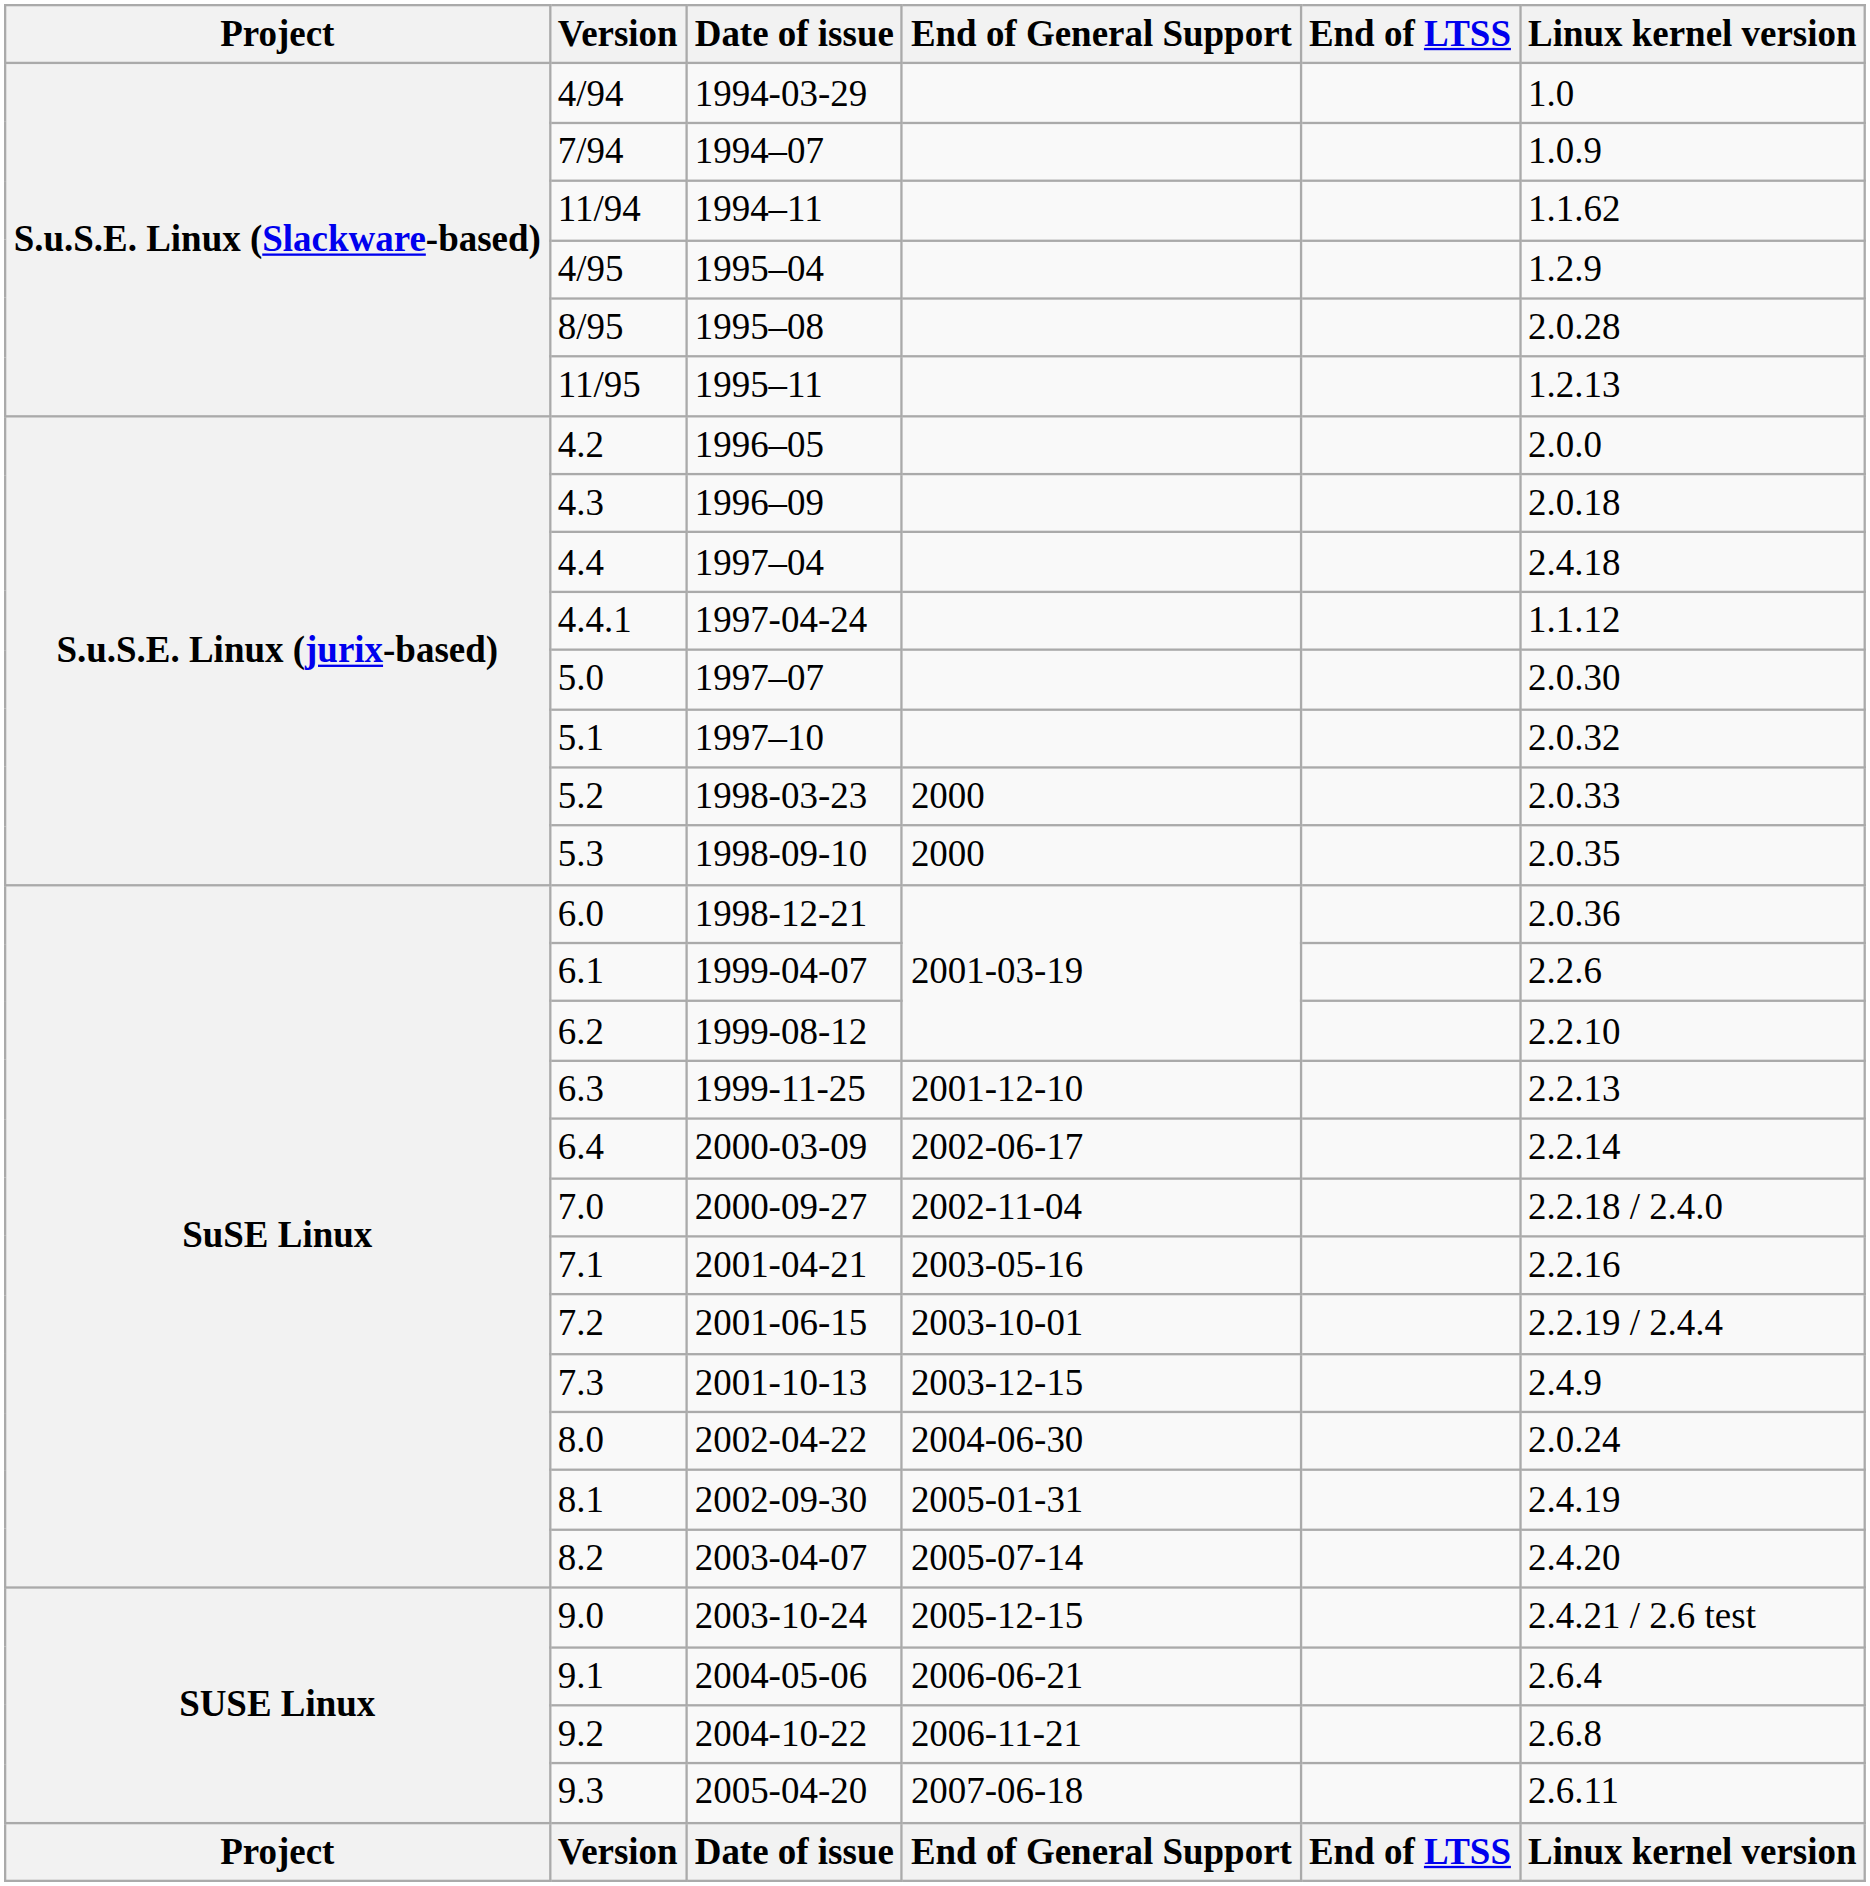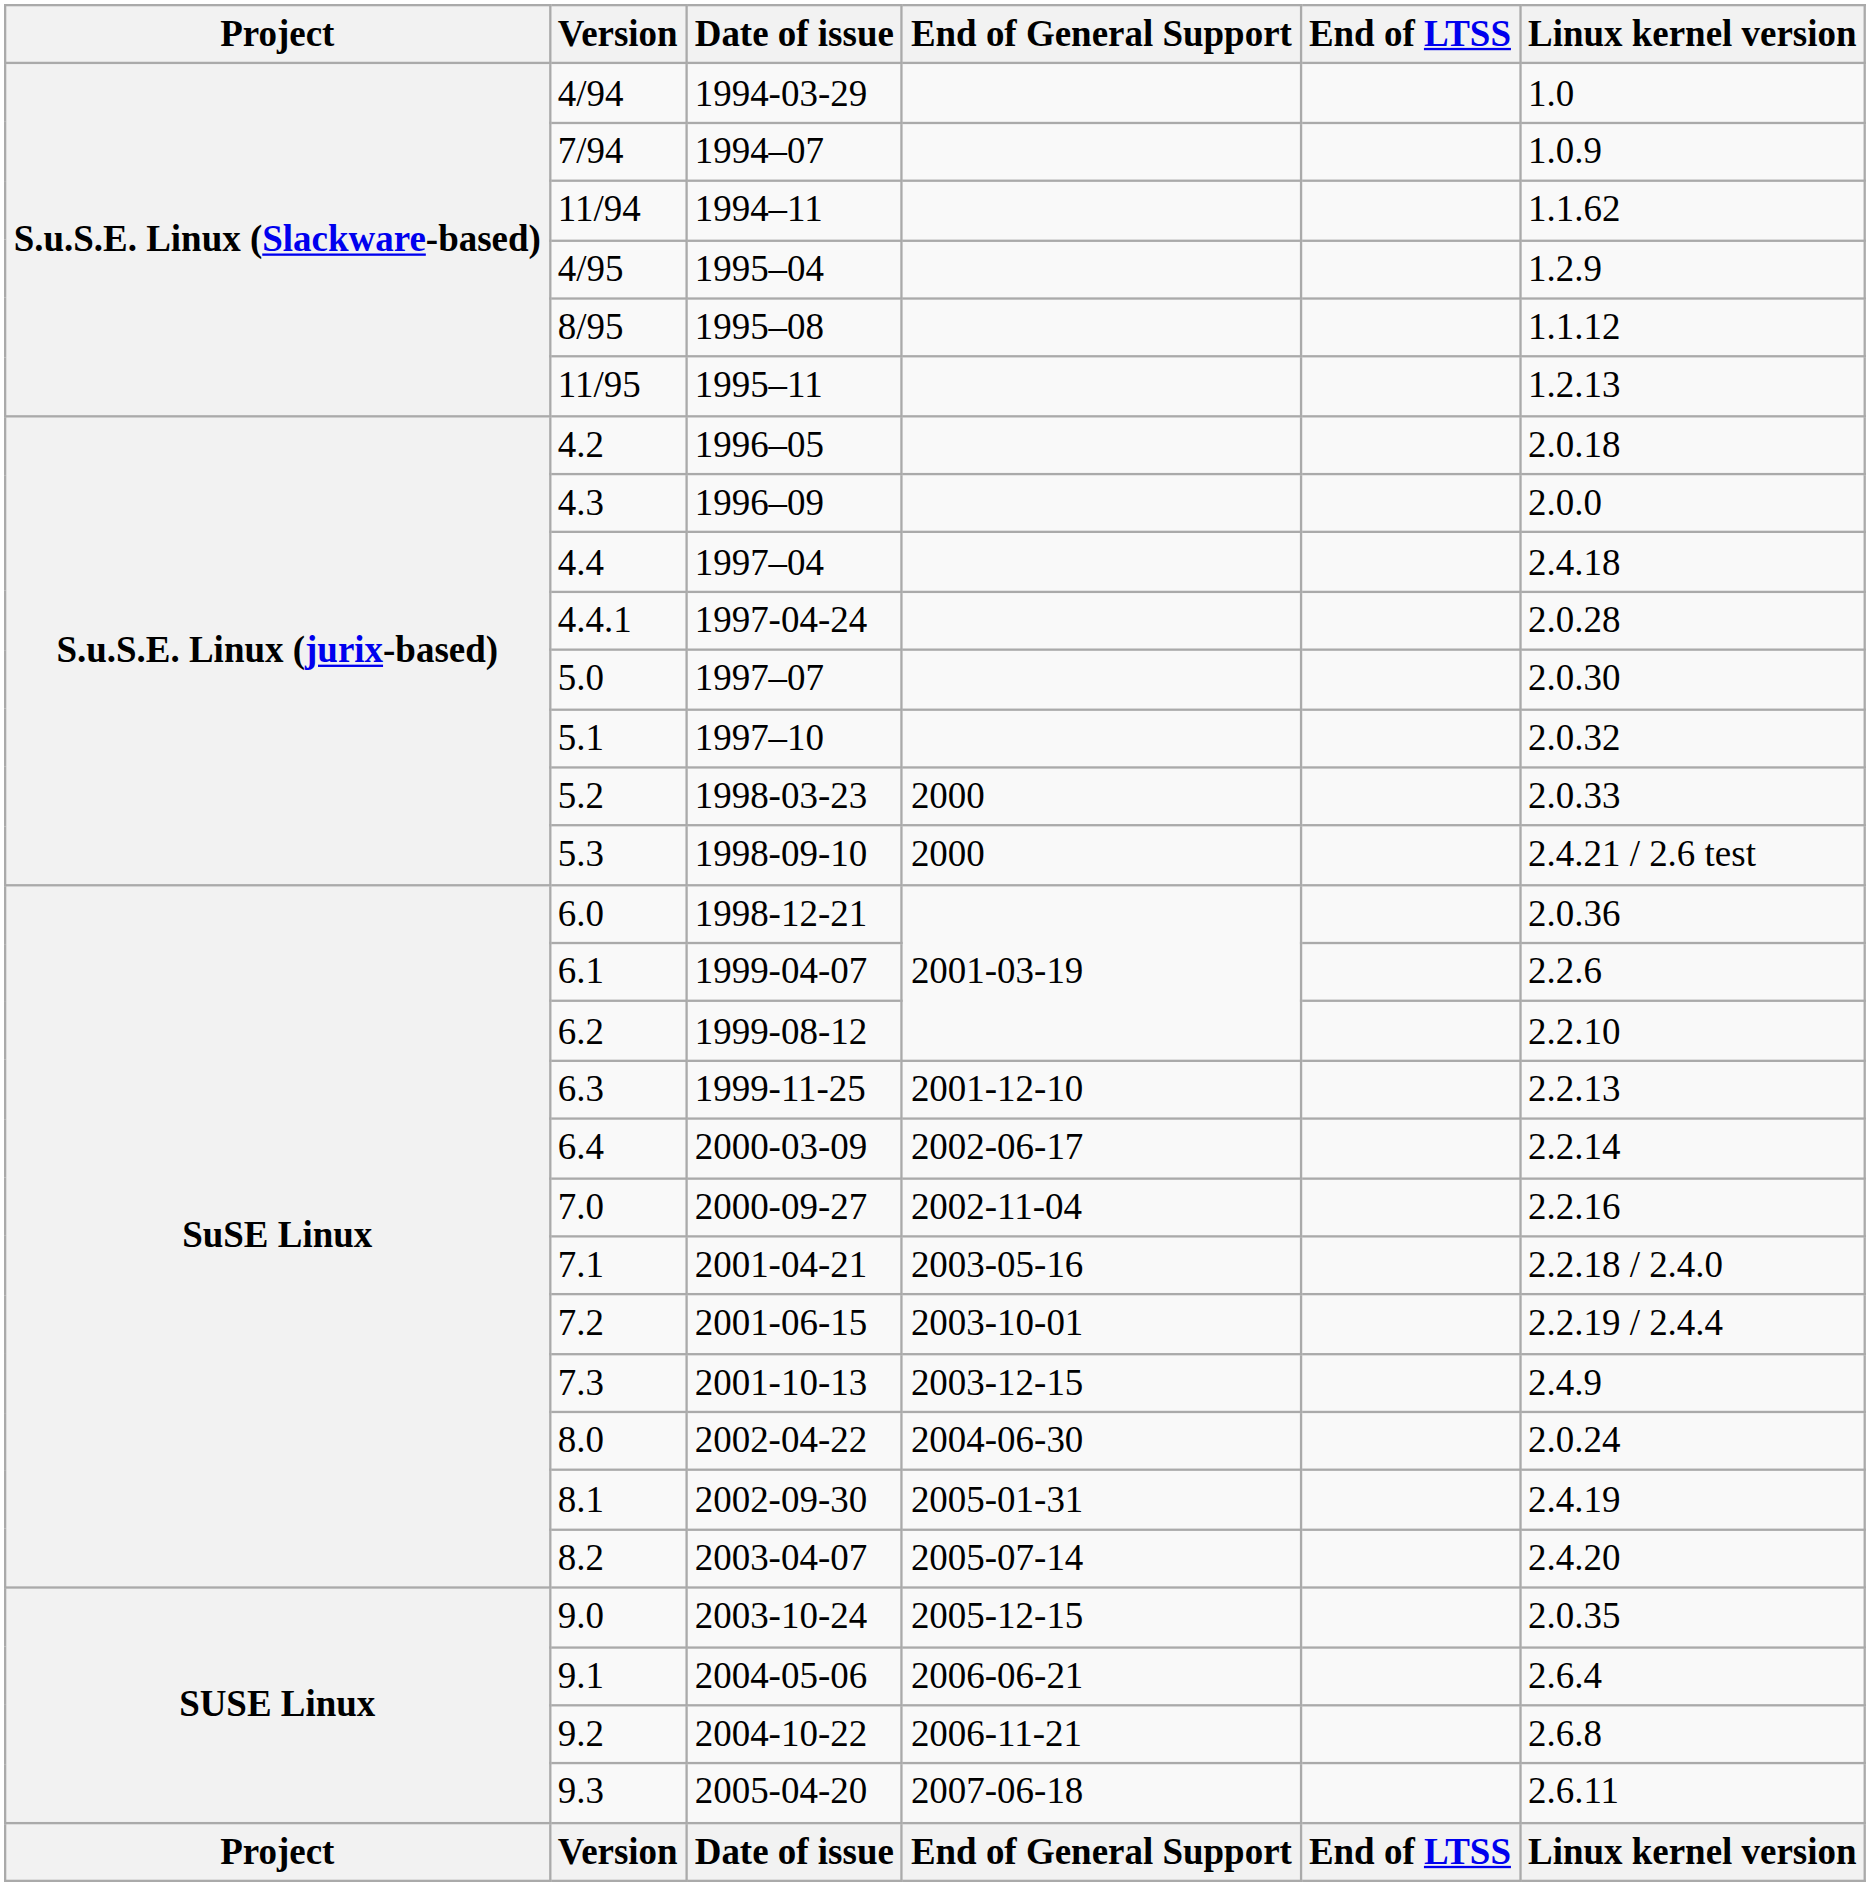 <table class="wikitable">
 <tr>
 <th>Project</th>
 <th>Version</th>
 <th>Date of issue</th>
 <th>End of General Support</th>
 <th>End of <a href='#'>LTSS</a></th>
 <th>Linux kernel version</th>
 </tr>
 <tr>
 <th rowspan="6">S.u.S.E. Linux (<a href='#'>Slackware</a>-based)</th>
 <td>4/94</td>
 <td>1994-03-29</td>
 <td></td>
 <td></td>
 <td>1.0</td>
 </tr>
 <tr>
 <td>7/94</td>
 <td>1994–07</td>
 <td></td>
 <td></td>
 <td>1.0.9</td>
 </tr>
 <tr>
 <td>11/94</td>
 <td>1994–11</td>
 <td></td>
 <td></td>
 <td>1.1.62</td>
 </tr>
 <tr>
 <td>4/95</td>
 <td>1995–04</td>
 <td></td>
 <td></td>
 <td>1.2.9</td>
 </tr>
 <tr>
 <td>8/95</td>
 <td>1995–08</td>
 <td></td>
 <td></td>
-<td>2.0.28</td>
+<td>1.1.12</td>
 </tr>
 <tr>
 <td>11/95</td>
 <td>1995–11</td>
 <td></td>
 <td></td>
 <td>1.2.13</td>
 </tr>
 <tr>
 <th rowspan="8">S.u.S.E. Linux (<a href='#'>jurix</a>-based)</th>
 <td>4.2</td>
 <td>1996–05</td>
 <td></td>
 <td></td>
-<td>2.0.0</td>
+<td>2.0.18</td>
 </tr>
 <tr>
 <td>4.3</td>
 <td>1996–09</td>
 <td></td>
 <td></td>
-<td>2.0.18</td>
+<td>2.0.0</td>
 </tr>
 <tr>
 <td>4.4</td>
 <td>1997–04</td>
 <td></td>
 <td></td>
 <td>2.4.18</td>
 </tr>
 <tr>
 <td>4.4.1</td>
 <td>1997-04-24</td>
 <td></td>
 <td></td>
-<td>1.1.12</td>
+<td>2.0.28</td>
 </tr>
 <tr>
 <td>5.0</td>
 <td>1997–07</td>
 <td></td>
 <td></td>
 <td>2.0.30</td>
 </tr>
 <tr>
 <td>5.1</td>
 <td>1997–10</td>
 <td></td>
 <td></td>
 <td>2.0.32</td>
 </tr>
 <tr>
 <td>5.2</td>
 <td>1998-03-23</td>
 <td>2000</td>
 <td></td>
 <td>2.0.33</td>
 </tr>
 <tr>
 <td>5.3</td>
 <td>1998-09-10</td>
 <td>2000</td>
 <td></td>
-<td>2.0.35</td>
+<td>2.4.21 / 2.6 test</td>
 </tr>
 <tr>
 <th rowspan="12">SuSE Linux</th>
 <td>6.0</td>
 <td>1998-12-21</td>
 <td rowspan="3">2001-03-19</td>
 <td></td>
 <td>2.0.36</td>
 </tr>
 <tr>
 <td>6.1</td>
 <td>1999-04-07</td>
 <td></td>
 <td>2.2.6</td>
 </tr>
 <tr>
 <td>6.2</td>
 <td>1999-08-12</td>
 <td></td>
 <td>2.2.10</td>
 </tr>
 <tr>
 <td>6.3</td>
 <td>1999-11-25</td>
 <td>2001-12-10</td>
 <td></td>
 <td>2.2.13</td>
 </tr>
 <tr>
 <td>6.4</td>
 <td>2000-03-09</td>
 <td>2002-06-17</td>
 <td></td>
 <td>2.2.14</td>
 </tr>
 <tr>
 <td>7.0</td>
 <td>2000-09-27</td>
 <td>2002-11-04</td>
 <td></td>
-<td>2.2.18 / 2.4.0</td>
+<td>2.2.16</td>
 </tr>
 <tr>
 <td>7.1</td>
 <td>2001-04-21</td>
 <td>2003-05-16</td>
 <td></td>
-<td>2.2.16</td>
+<td>2.2.18 / 2.4.0</td>
 </tr>
 <tr>
 <td>7.2</td>
 <td>2001-06-15</td>
 <td>2003-10-01</td>
 <td></td>
 <td>2.2.19 / 2.4.4</td>
 </tr>
 <tr>
 <td>7.3</td>
 <td>2001-10-13</td>
 <td>2003-12-15</td>
 <td></td>
 <td>2.4.9</td>
 </tr>
 <tr>
 <td>8.0</td>
 <td>2002-04-22</td>
 <td>2004-06-30</td>
 <td></td>
 <td>2.0.24</td>
 </tr>
 <tr>
 <td>8.1</td>
 <td>2002-09-30</td>
 <td>2005-01-31</td>
 <td></td>
 <td>2.4.19</td>
 </tr>
 <tr>
 <td>8.2</td>
 <td>2003-04-07</td>
 <td>2005-07-14</td>
 <td></td>
 <td>2.4.20</td>
 </tr>
 <tr>
 <th rowspan="4">SUSE Linux</th>
 <td>9.0</td>
 <td>2003-10-24</td>
 <td>2005-12-15</td>
 <td></td>
-<td>2.4.21 / 2.6 test</td>
+<td>2.0.35</td>
 </tr>
 <tr>
 <td>9.1</td>
 <td>2004-05-06</td>
 <td>2006-06-21</td>
 <td></td>
 <td>2.6.4</td>
 </tr>
 <tr>
 <td>9.2</td>
 <td>2004-10-22</td>
 <td>2006-11-21</td>
 <td></td>
 <td>2.6.8</td>
 </tr>
 <tr>
 <td>9.3</td>
 <td>2005-04-20</td>
 <td>2007-06-18</td>
 <td></td>
 <td>2.6.11</td>
 </tr>
 <tr>
 <th>Project</th>
 <th>Version</th>
 <th>Date of issue</th>
 <th>End of General Support</th>
 <th>End of <a href='#'>LTSS</a></th>
 <th>Linux kernel version</th>
 </tr>
 </table>
